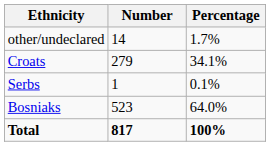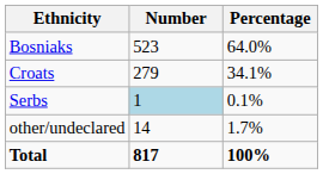 <table class="wikitable">
 <tr>
 <th width="100px">Ethnicity</th>
 <th width="80px">Number</th>
 <th width="80px">Percentage</th>
 </tr>
 <tr>
-<td>other/undeclared</td>
-<td>14</td>
-<td>1.7%</td>
+<td><a href='#'>Bosniaks</a></td>
+<td>523</td>
+<td>64.0%</td>
 </tr>
 <tr>
 <td><a href='#'>Croats</a></td>
 <td>279</td>
 <td>34.1%</td>
 </tr>
 <tr>
 <td><a href='#'>Serbs</a></td>
-<td>1</td>
+<td style="background: lightblue;">1</td>
 <td>0.1%</td>
 </tr>
 <tr>
-<td><a href='#'>Bosniaks</a></td>
-<td>523</td>
-<td>64.0%</td>
+<td>other/undeclared</td>
+<td>14</td>
+<td>1.7%</td>
 </tr>
 <tr>
 <td><strong>Total</strong></td>
 <td><strong>817</strong></td>
 <td><strong>100%</strong></td>
 </tr>
 </table>
